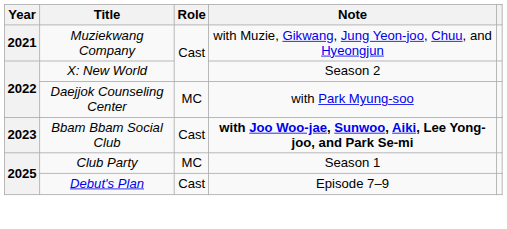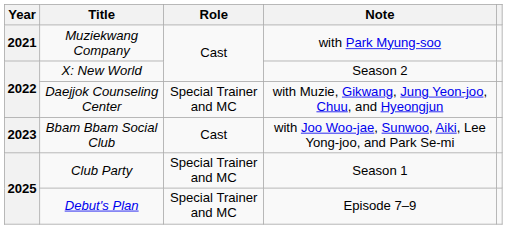 <table class="wikitable sortable plainrowheaders" style="text-align: center;">
 <tr>
 <th scope="col">Year</th>
 <th scope="col">Title</th>
 <th scope="col">Role</th>
 <th scope="col">Note</th>
 <th scope="col" class="unsortable"></th>
 </tr>
 <tr>
 <th scope="row">2021</th>
 <td><em>Muziekwang Company</em></td>
 <td rowspan="2">Cast</td>
-<td>with Muzie, <a href='#'>Gikwang</a>, <a href='#'>Jung Yeon-joo</a>, <a href='#'>Chuu</a>, and <a href='#'>Hyeongjun</a></td>
+<td>with <a href='#'>Park Myung-soo</a></td>
 <td></td>
 </tr>
 <tr>
 <th scope="row" rowspan="2">2022</th>
 <td><em>X: New World</em></td>
 <td>Season 2</td>
 <td></td>
 </tr>
 <tr>
 <td><em>Daejjok Counseling Center</em></td>
-<td>MC</td>
-<td>with <a href='#'>Park Myung-soo</a></td>
+<td>Special Trainer and MC</td>
+<td>with Muzie, <a href='#'>Gikwang</a>, <a href='#'>Jung Yeon-joo</a>, <a href='#'>Chuu</a>, and <a href='#'>Hyeongjun</a></td>
 <td></td>
 </tr>
 <tr>
 <th scope="row">2023</th>
 <td><em>Bbam Bbam Social Club</em></td>
 <td>Cast</td>
-<td><strong>with <a href='#'>Joo Woo-jae</a>, <a href='#'>Sunwoo</a>, <a href='#'>Aiki</a>, Lee Yong-joo, and Park Se-mi</strong></td>
+<td>with <a href='#'>Joo Woo-jae</a>, <a href='#'>Sunwoo</a>, <a href='#'>Aiki</a>, Lee Yong-joo, and Park Se-mi</td>
 <td></td>
 </tr>
 <tr>
 <th scope="row" rowspan="2">2025</th>
 <td><em>Club Party</em></td>
-<td>MC</td>
+<td>Special Trainer and MC</td>
 <td>Season 1</td>
 <td></td>
 </tr>
 <tr>
 <td><em><a href='#'>Debut's Plan</a></em></td>
-<td>Cast</td>
+<td>Special Trainer and MC</td>
 <td>Episode 7–9</td>
 <td></td>
 </tr>
 </table>
